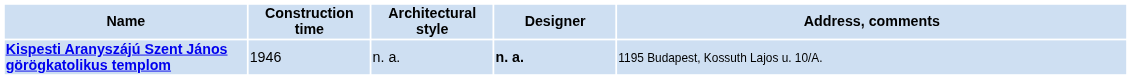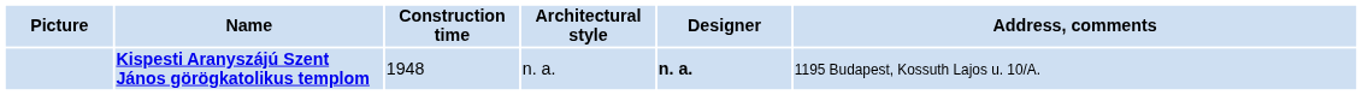 <table width="100%">
 <tr>
+<th bgcolor="#CEDFF2" width="8%">Picture</th>
 <th bgcolor="#CEDFF2" width="20%">Name</th>
 <th bgcolor="#CEDFF2" width="10%">Construction time</th>
 <th bgcolor="#CEDFF2" width="10%">Architectural style</th>
 <th bgcolor="#CEDFF2" width="10%">Designer</th>
 <th bgcolor="#CEDFF2" width="42%">Address, comments</th>
 </tr>
 <tr>
+<td bgcolor="#CEDFF2"></td>
 <td bgcolor="#CEDFF2"><strong><a href='#'>Kispesti Aranyszájú Szent János görögkatolikus templom</a></strong></td>
-<td bgcolor="#CEDFF2">1946</td>
+<td bgcolor="#CEDFF2">1948</td>
 <td bgcolor="#CEDFF2">n. a.</td>
 <td bgcolor="#CEDFF2"><strong>n. a.</strong></td>
 <td bgcolor="#CEDFF2"><small>1195 Budapest, Kossuth Lajos u. 10/A. </small></td>
 </tr>
 </table>
